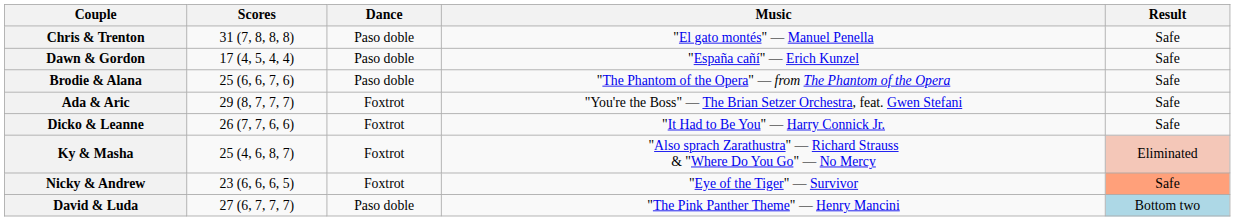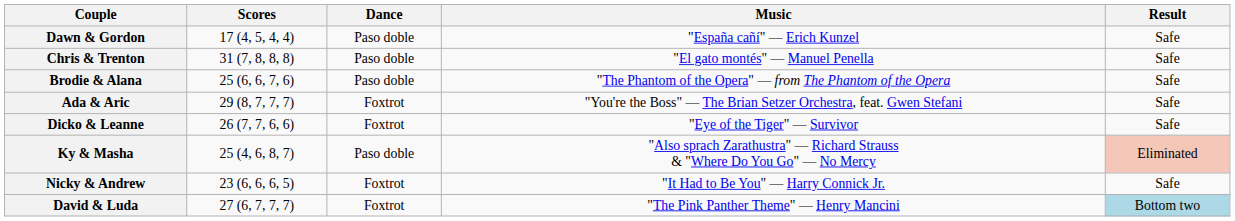 <table class="wikitable sortable" style="text-align:center; width: 90%">
 <tr>
 <th scope="col">Couple</th>
 <th scope="col">Scores</th>
 <th scope="col" class="unsortable">Dance</th>
 <th scope="col" class="unsortable">Music</th>
 <th scope="col" class="unsortable">Result</th>
 </tr>
 <tr>
+<th scope="row">Dawn & Gordon</th>
+<td>17 (4, 5, 4, 4)</td>
+<td>Paso doble</td>
+<td>"<a href='#'>España cañí</a>" — <a href='#'>Erich Kunzel</a></td>
+<td>Safe</td>
+</tr>
+<tr>
 <th scope="row">Chris & Trenton</th>
 <td>31 (7, 8, 8, 8)</td>
 <td>Paso doble</td>
 <td>"<a href='#'>El gato montés</a>" — <a href='#'>Manuel Penella</a></td>
-<td>Safe</td>
-</tr>
-<tr>
-<th scope="row">Dawn & Gordon</th>
-<td>17 (4, 5, 4, 4)</td>
-<td>Paso doble</td>
-<td>"<a href='#'>España cañí</a>" — <a href='#'>Erich Kunzel</a></td>
 <td>Safe</td>
 </tr>
 <tr>
 <th scope="row">Brodie & Alana</th>
 <td>25 (6, 6, 7, 6)</td>
 <td>Paso doble</td>
 <td>"<a href='#'>The Phantom of the Opera</a>" —  <em>from <a href='#'>The Phantom of the Opera</a></em></td>
 <td>Safe</td>
 </tr>
 <tr>
 <th scope="row">Ada & Aric</th>
 <td>29 (8, 7, 7, 7)</td>
 <td>Foxtrot</td>
 <td>"You're the Boss" — <a href='#'>The Brian Setzer Orchestra</a>, feat. <a href='#'>Gwen Stefani</a></td>
 <td>Safe</td>
 </tr>
 <tr>
 <th scope="row">Dicko & Leanne</th>
 <td>26 (7, 7, 6, 6)</td>
 <td>Foxtrot</td>
-<td>"<a href='#'>It Had to Be You</a>" — <a href='#'>Harry Connick Jr.</a></td>
+<td>"<a href='#'>Eye of the Tiger</a>" — <a href='#'>Survivor</a></td>
 <td>Safe</td>
 </tr>
 <tr>
 <th scope="row">Ky & Masha</th>
 <td>25 (4, 6, 8, 7)</td>
-<td>Foxtrot</td>
+<td>Paso doble</td>
 <td>"<a href='#'>Also sprach Zarathustra</a>" — <a href='#'>Richard Strauss</a><br>& "<a href='#'>Where Do You Go</a>" — <a href='#'>No Mercy</a></td>
 <td bgcolor="f4c7b8">Eliminated</td>
 </tr>
 <tr>
 <th scope="row">Nicky & Andrew</th>
 <td>23 (6, 6, 6, 5)</td>
 <td>Foxtrot</td>
-<td>"<a href='#'>Eye of the Tiger</a>" — <a href='#'>Survivor</a></td>
-<td style="background: lightsalmon;">Safe</td>
+<td>"<a href='#'>It Had to Be You</a>" — <a href='#'>Harry Connick Jr.</a></td>
+<td>Safe</td>
 </tr>
 <tr>
 <th scope="row">David & Luda</th>
 <td>27 (6, 7, 7, 7)</td>
-<td>Paso doble</td>
+<td>Foxtrot</td>
 <td>"<a href='#'>The Pink Panther Theme</a>" — <a href='#'>Henry Mancini</a></td>
 <td bgcolor="lightblue">Bottom two</td>
 </tr>
 </table>
